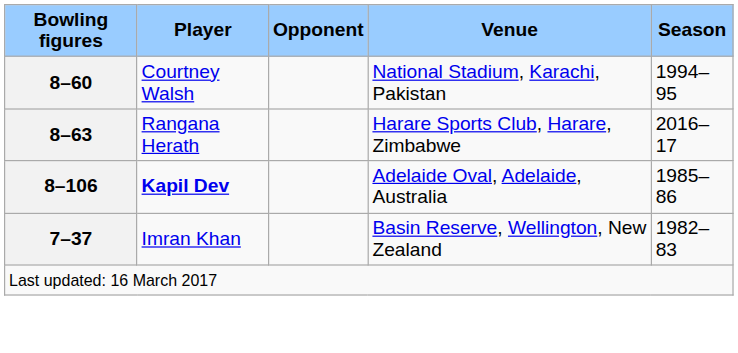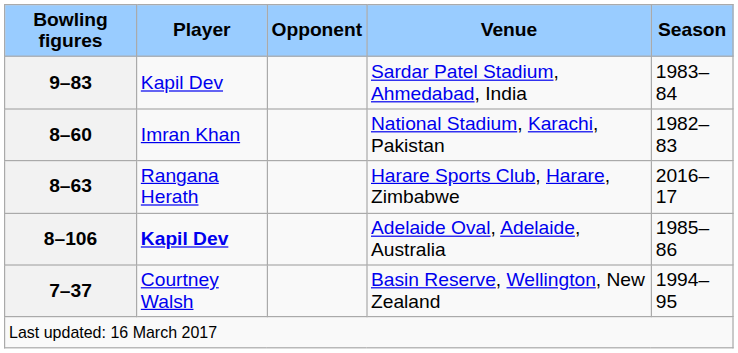 <table class="wikitable">
 <tr style="background:#9cf;">
 <td style="text-align:center;"><strong>Bowling figures</strong></td>
 <td style="text-align:center;"><strong>Player</strong></td>
 <td style="text-align:center;"><strong>Opponent</strong></td>
 <td style="text-align:center;"><strong>Venue</strong></td>
 <td style="text-align:center;"><strong>Season</strong></td>
 </tr>
 <tr>
+<th>9–83</th>
+<td> <a href='#'>Kapil Dev</a></td>
+<td></td>
+<td><a href='#'>Sardar Patel Stadium</a>, <a href='#'>Ahmedabad</a>, India</td>
+<td>1983–84</td>
+</tr>
+<tr>
 <th>8–60</th>
-<td> <a href='#'>Courtney Walsh</a></td>
+<td> <a href='#'>Imran Khan</a></td>
 <td></td>
 <td><a href='#'>National Stadium</a>, <a href='#'>Karachi</a>, Pakistan</td>
-<td>1994–95</td>
+<td>1982–83</td>
 </tr>
 <tr>
 <th>8–63</th>
 <td> <a href='#'>Rangana Herath</a></td>
 <td></td>
 <td><a href='#'>Harare Sports Club</a>, <a href='#'>Harare</a>, Zimbabwe</td>
 <td>2016–17</td>
 </tr>
 <tr>
 <th>8–106</th>
 <td><strong> <a href='#'>Kapil Dev</a></strong></td>
 <td></td>
 <td><a href='#'>Adelaide Oval</a>, <a href='#'>Adelaide</a>, Australia</td>
 <td>1985–86</td>
 </tr>
 <tr>
 <th>7–37</th>
-<td> <a href='#'>Imran Khan</a></td>
+<td> <a href='#'>Courtney Walsh</a></td>
 <td></td>
 <td><a href='#'>Basin Reserve</a>, <a href='#'>Wellington</a>, New Zealand</td>
-<td>1982–83</td>
+<td>1994–95</td>
 </tr>
 <tr>
 <td colspan="5"><small>Last updated: 16 March 2017</small></td>
 </tr>
 </table>
